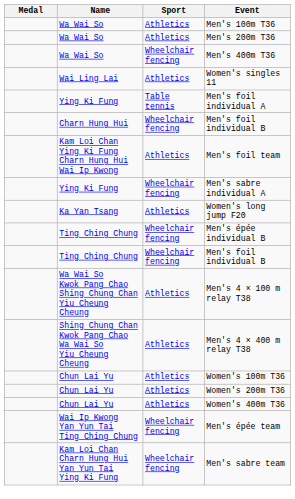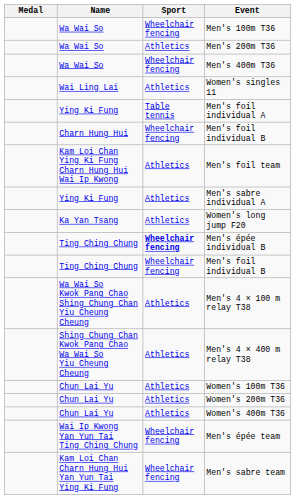 <table class="wikitable">
 <tr>
 <th style="width:6em">Medal</th>
 <th style="width:10em">Name</th>
 <th style="width:7em">Sport</th>
 <th style="width:10em">Event</th>
 </tr>
 <tr>
 <td></td>
 <td><a href='#'>Wa Wai So</a></td>
-<td><a href='#'>Athletics</a></td>
+<td><a href='#'>Wheelchair fencing</a></td>
 <td>Men's 100m T36</td>
 </tr>
 <tr>
 <td></td>
 <td><a href='#'>Wa Wai So</a></td>
 <td><a href='#'>Athletics</a></td>
 <td>Men's 200m T36</td>
 </tr>
 <tr>
 <td></td>
 <td><a href='#'>Wa Wai So</a></td>
 <td><a href='#'>Wheelchair fencing</a></td>
 <td>Men's 400m T36</td>
 </tr>
 <tr>
 <td></td>
 <td><a href='#'>Wai Ling Lai</a></td>
 <td><a href='#'>Athletics</a></td>
 <td>Women's singles 11</td>
 </tr>
 <tr>
 <td></td>
 <td><a href='#'>Ying Ki Fung</a></td>
 <td><a href='#'>Table tennis</a></td>
 <td>Men's foil individual A</td>
 </tr>
 <tr>
 <td></td>
 <td><a href='#'>Charn Hung Hui</a></td>
 <td><a href='#'>Wheelchair fencing</a></td>
 <td>Men's foil individual B</td>
 </tr>
 <tr>
 <td></td>
 <td><a href='#'>Kam Loi Chan</a><br> <a href='#'>Ying Ki Fung</a><br> <a href='#'>Charn Hung Hui</a><br> <a href='#'>Wai Ip Kwong</a></td>
 <td><a href='#'>Athletics</a></td>
 <td>Men's foil team</td>
 </tr>
 <tr>
 <td></td>
 <td><a href='#'>Ying Ki Fung</a></td>
-<td><a href='#'>Wheelchair fencing</a></td>
+<td><a href='#'>Athletics</a></td>
 <td>Men's sabre individual A</td>
 </tr>
 <tr>
 <td></td>
 <td><a href='#'>Ka Yan Tsang</a></td>
 <td><a href='#'>Athletics</a></td>
 <td>Women's long jump F20</td>
 </tr>
 <tr>
 <td></td>
 <td><a href='#'>Ting Ching Chung</a></td>
-<td><a href='#'>Wheelchair fencing</a></td>
+<td><strong><a href='#'>Wheelchair fencing</a></strong></td>
 <td>Men's épée individual B</td>
 </tr>
 <tr>
 <td></td>
 <td><a href='#'>Ting Ching Chung</a></td>
 <td><a href='#'>Wheelchair fencing</a></td>
 <td>Men's foil individual B</td>
 </tr>
 <tr>
 <td></td>
 <td><a href='#'>Wa Wai So</a><br> <a href='#'>Kwok Pang Chao</a><br> <a href='#'>Shing Chung Chan</a><br> <a href='#'>Yiu Cheung Cheung</a></td>
 <td><a href='#'>Athletics</a></td>
 <td>Men's 4 × 100 m relay T38</td>
 </tr>
 <tr>
 <td></td>
 <td><a href='#'>Shing Chung Chan</a><br> <a href='#'>Kwok Pang Chao</a><br> <a href='#'>Wa Wai So</a><br> <a href='#'>Yiu Cheung Cheung</a></td>
 <td><a href='#'>Athletics</a></td>
 <td>Men's 4 × 400 m relay T38</td>
 </tr>
 <tr>
 <td></td>
 <td><a href='#'>Chun Lai Yu</a></td>
 <td><a href='#'>Athletics</a></td>
 <td>Women's 100m T36</td>
 </tr>
 <tr>
 <td></td>
 <td><a href='#'>Chun Lai Yu</a></td>
 <td><a href='#'>Athletics</a></td>
 <td>Women's 200m T36</td>
 </tr>
 <tr>
 <td></td>
 <td><a href='#'>Chun Lai Yu</a></td>
 <td><a href='#'>Athletics</a></td>
 <td>Women's 400m T36</td>
 </tr>
 <tr>
 <td></td>
 <td><a href='#'>Wai Ip Kwong</a><br> <a href='#'>Yan Yun Tai</a><br> <a href='#'>Ting Ching Chung</a></td>
 <td><a href='#'>Wheelchair fencing</a></td>
 <td>Men's épée team</td>
 </tr>
 <tr>
 <td></td>
 <td><a href='#'>Kam Loi Chan</a><br> <a href='#'>Charn Hung Hui</a><br> <a href='#'>Yan Yun Tai</a><br> <a href='#'>Ying Ki Fung</a></td>
 <td><a href='#'>Wheelchair fencing</a></td>
 <td>Men's sabre team</td>
 </tr>
 </table>
